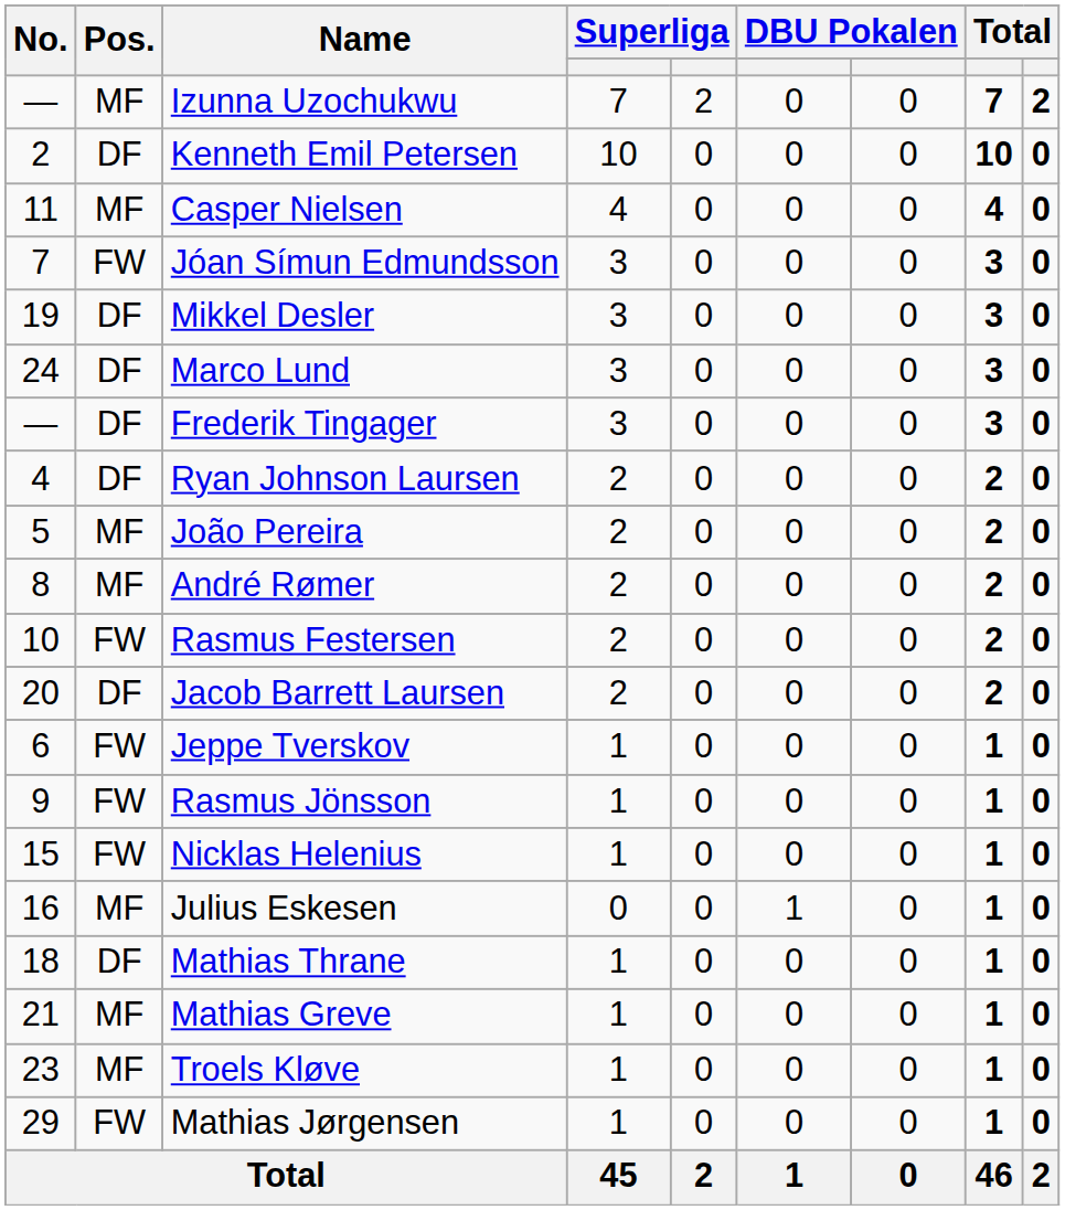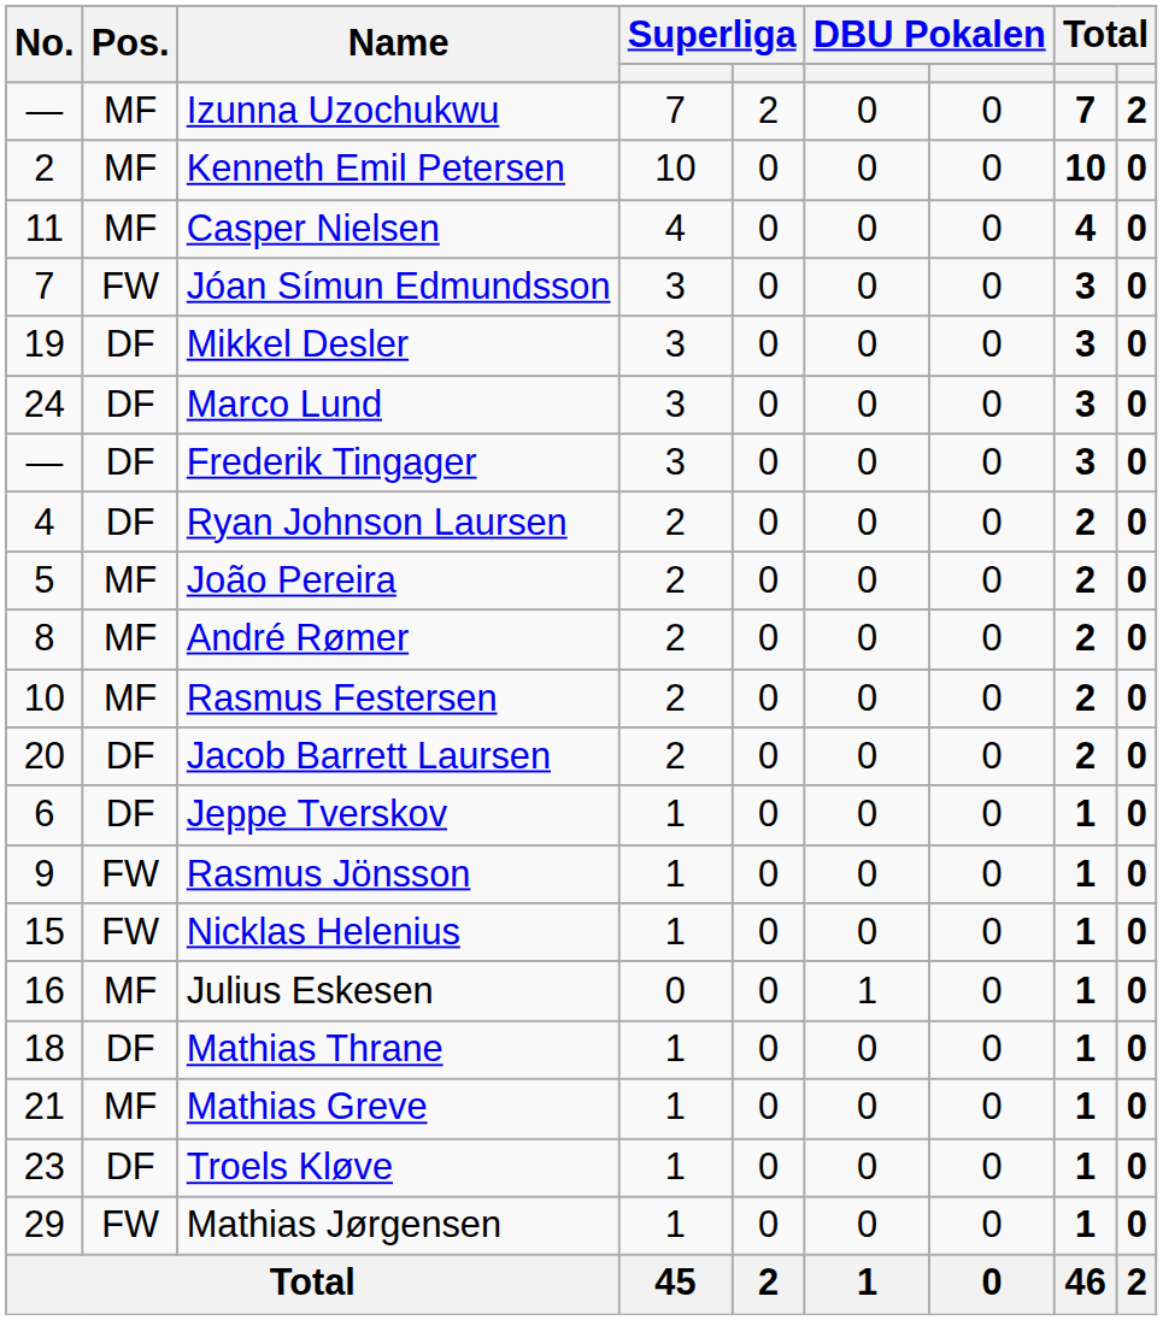 <table class="wikitable sortable" style="text-align: center;">
 <tr>
 <th rowspan=2>No.</th>
 <th rowspan=2>Pos.</th>
 <th rowspan=2>Name</th>
 <th colspan=2><a href='#'>Superliga</a></th>
 <th colspan=2><a href='#'>DBU Pokalen</a></th>
 <th colspan=2><strong>Total</strong></th>
 </tr>
 <tr>
 <th></th>
 <th></th>
 <th></th>
 <th></th>
 <th></th>
 <th></th>
 </tr>
 <tr>
 <td>—</td>
 <td>MF</td>
 <td align=left> <a href='#'>Izunna Uzochukwu</a></td>
 <td>7</td>
 <td>2</td>
 <td>0</td>
 <td>0</td>
 <td><strong>7</strong></td>
 <td><strong>2</strong></td>
 </tr>
 <tr>
 <td>2</td>
-<td>DF</td>
+<td>MF</td>
 <td align=left> <a href='#'>Kenneth Emil Petersen</a></td>
 <td>10</td>
 <td>0</td>
 <td>0</td>
 <td>0</td>
 <td><strong>10</strong></td>
 <td><strong>0</strong></td>
 </tr>
 <tr>
 <td>11</td>
 <td>MF</td>
 <td align=left> <a href='#'>Casper Nielsen</a></td>
 <td>4</td>
 <td>0</td>
 <td>0</td>
 <td>0</td>
 <td><strong>4</strong></td>
 <td><strong>0</strong></td>
 </tr>
 <tr>
 <td>7</td>
 <td>FW</td>
 <td align=left> <a href='#'>Jóan Símun Edmundsson</a></td>
 <td>3</td>
 <td>0</td>
 <td>0</td>
 <td>0</td>
 <td><strong>3</strong></td>
 <td><strong>0</strong></td>
 </tr>
 <tr>
 <td>19</td>
 <td>DF</td>
 <td align=left> <a href='#'>Mikkel Desler</a></td>
 <td>3</td>
 <td>0</td>
 <td>0</td>
 <td>0</td>
 <td><strong>3</strong></td>
 <td><strong>0</strong></td>
 </tr>
 <tr>
 <td>24</td>
 <td>DF</td>
 <td align=left> <a href='#'>Marco Lund</a></td>
 <td>3</td>
 <td>0</td>
 <td>0</td>
 <td>0</td>
 <td><strong>3</strong></td>
 <td><strong>0</strong></td>
 </tr>
 <tr>
 <td>—</td>
 <td>DF</td>
 <td align=left> <a href='#'>Frederik Tingager</a></td>
 <td>3</td>
 <td>0</td>
 <td>0</td>
 <td>0</td>
 <td><strong>3</strong></td>
 <td><strong>0</strong></td>
 </tr>
 <tr>
 <td>4</td>
 <td>DF</td>
 <td align=left> <a href='#'>Ryan Johnson Laursen</a></td>
 <td>2</td>
 <td>0</td>
 <td>0</td>
 <td>0</td>
 <td><strong>2</strong></td>
 <td><strong>0</strong></td>
 </tr>
 <tr>
 <td>5</td>
 <td>MF</td>
 <td align=left> <a href='#'>João Pereira</a></td>
 <td>2</td>
 <td>0</td>
 <td>0</td>
 <td>0</td>
 <td><strong>2</strong></td>
 <td><strong>0</strong></td>
 </tr>
 <tr>
 <td>8</td>
 <td>MF</td>
 <td align=left> <a href='#'>André Rømer</a></td>
 <td>2</td>
 <td>0</td>
 <td>0</td>
 <td>0</td>
 <td><strong>2</strong></td>
 <td><strong>0</strong></td>
 </tr>
 <tr>
 <td>10</td>
-<td>FW</td>
+<td>MF</td>
 <td align=left> <a href='#'>Rasmus Festersen</a></td>
 <td>2</td>
 <td>0</td>
 <td>0</td>
 <td>0</td>
 <td><strong>2</strong></td>
 <td><strong>0</strong></td>
 </tr>
 <tr>
 <td>20</td>
 <td>DF</td>
 <td align=left> <a href='#'>Jacob Barrett Laursen</a></td>
 <td>2</td>
 <td>0</td>
 <td>0</td>
 <td>0</td>
 <td><strong>2</strong></td>
 <td><strong>0</strong></td>
 </tr>
 <tr>
 <td>6</td>
-<td>FW</td>
+<td>DF</td>
 <td align=left> <a href='#'>Jeppe Tverskov</a></td>
 <td>1</td>
 <td>0</td>
 <td>0</td>
 <td>0</td>
 <td><strong>1</strong></td>
 <td><strong>0</strong></td>
 </tr>
 <tr>
 <td>9</td>
 <td>FW</td>
 <td align=left> <a href='#'>Rasmus Jönsson</a></td>
 <td>1</td>
 <td>0</td>
 <td>0</td>
 <td>0</td>
 <td><strong>1</strong></td>
 <td><strong>0</strong></td>
 </tr>
 <tr>
 <td>15</td>
 <td>FW</td>
 <td align=left> <a href='#'>Nicklas Helenius</a></td>
 <td>1</td>
 <td>0</td>
 <td>0</td>
 <td>0</td>
 <td><strong>1</strong></td>
 <td><strong>0</strong></td>
 </tr>
 <tr>
 <td>16</td>
 <td>MF</td>
 <td align=left> Julius Eskesen</td>
 <td>0</td>
 <td>0</td>
 <td>1</td>
 <td>0</td>
 <td><strong>1</strong></td>
 <td><strong>0</strong></td>
 </tr>
 <tr>
 <td>18</td>
 <td>DF</td>
 <td align=left> <a href='#'>Mathias Thrane</a></td>
 <td>1</td>
 <td>0</td>
 <td>0</td>
 <td>0</td>
 <td><strong>1</strong></td>
 <td><strong>0</strong></td>
 </tr>
 <tr>
 <td>21</td>
 <td>MF</td>
 <td align=left> <a href='#'>Mathias Greve</a></td>
 <td>1</td>
 <td>0</td>
 <td>0</td>
 <td>0</td>
 <td><strong>1</strong></td>
 <td><strong>0</strong></td>
 </tr>
 <tr>
 <td>23</td>
-<td>MF</td>
+<td>DF</td>
 <td align=left> <a href='#'>Troels Kløve</a></td>
 <td>1</td>
 <td>0</td>
 <td>0</td>
 <td>0</td>
 <td><strong>1</strong></td>
 <td><strong>0</strong></td>
 </tr>
 <tr>
 <td>29</td>
 <td>FW</td>
 <td align=left> Mathias Jørgensen</td>
 <td>1</td>
 <td>0</td>
 <td>0</td>
 <td>0</td>
 <td><strong>1</strong></td>
 <td><strong>0</strong></td>
 </tr>
 <tr>
 <th colspan=3>Total</th>
 <th>45</th>
 <th>2</th>
 <th>1</th>
 <th>0</th>
 <th>46</th>
 <th>2</th>
 </tr>
 </table>
